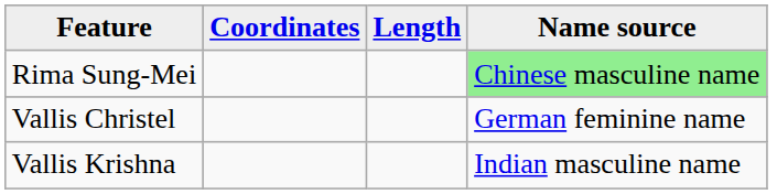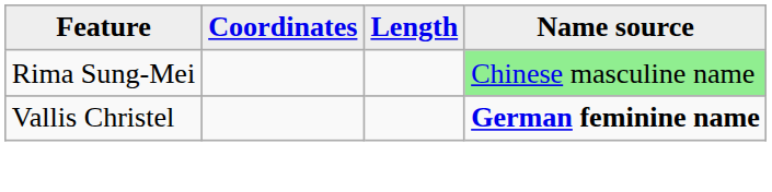 <table class="wikitable">
 <tr>
 <th style="background:#eeeeee;">Feature</th>
 <th style="background:#eeeeee;"><a href='#'>Coordinates</a></th>
 <th style="background:#eeeeee;"><a href='#'>Length</a></th>
 <th style="background:#eeeeee;">Name source</th>
 </tr>
 <tr>
 <td>Rima Sung-Mei</td>
 <td></td>
 <td align="right"></td>
 <td style="background: lightgreen;"><a href='#'>Chinese</a> masculine name</td>
 </tr>
 <tr>
 <td>Vallis Christel</td>
 <td></td>
 <td align="right"></td>
-<td><a href='#'>German</a> feminine name</td>
-</tr>
-<tr>
-<td>Vallis Krishna</td>
-<td></td>
-<td align="right"></td>
-<td><a href='#'>Indian</a> masculine name</td>
+<td><strong><a href='#'>German</a> feminine name</strong></td>
 </tr>
 </table>
